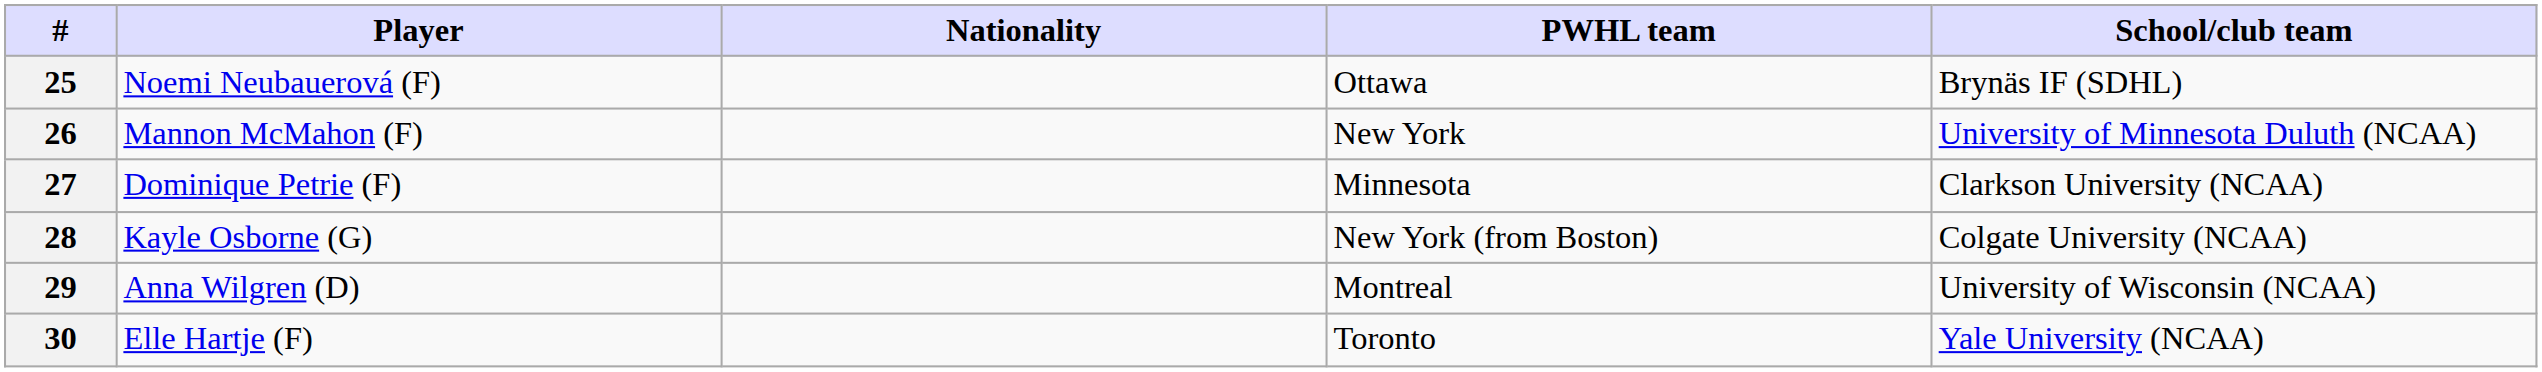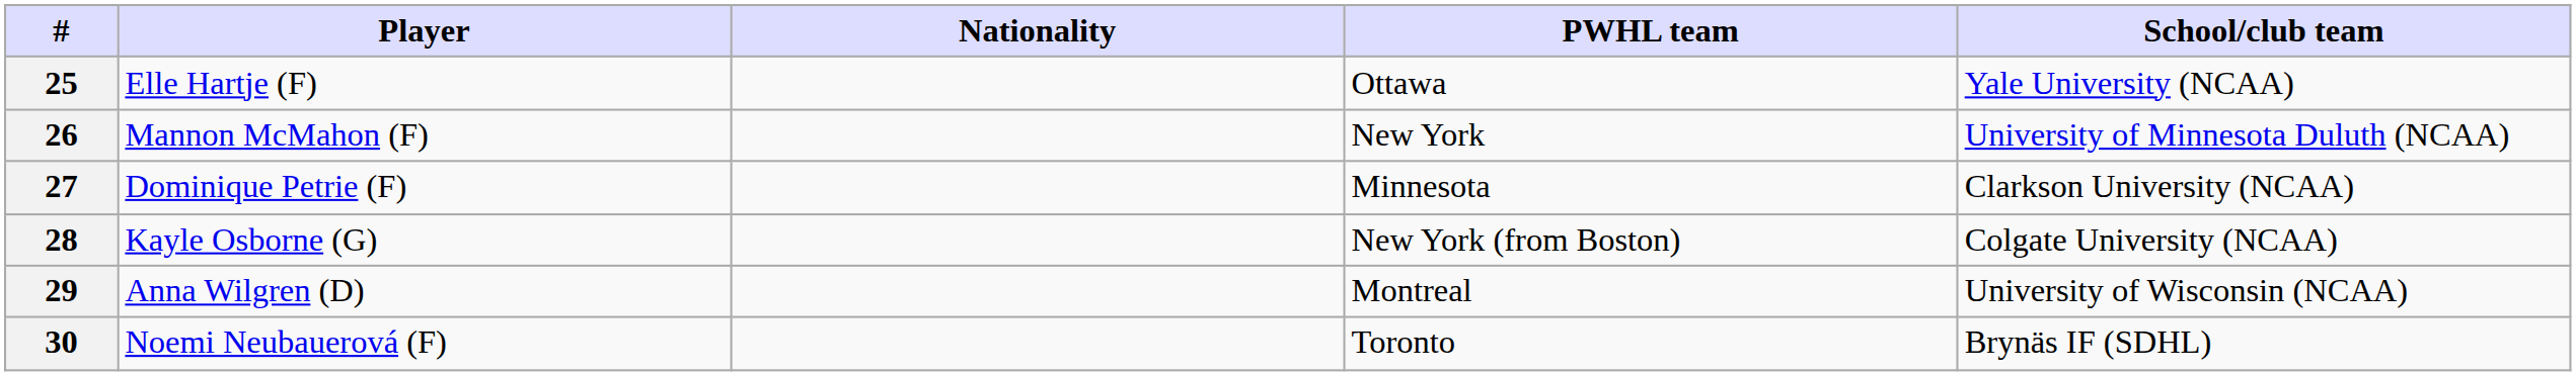 <table class="wikitable">
 <tr>
 <th style="background:#ddf; width:2.75%;">#</th>
 <th style="background:#ddf; width:15.0%;">Player</th>
 <th style="background:#ddf; width:15.0%;">Nationality</th>
 <th style="background:#ddf; width:15.0%;">PWHL team</th>
 <th style="background:#ddf; width:15.0%;">School/club team</th>
 </tr>
 <tr>
 <th>25</th>
-<td><a href='#'>Noemi Neubauerová</a> (F)</td>
+<td><a href='#'>Elle Hartje</a> (F)</td>
 <td></td>
 <td>Ottawa</td>
-<td>Brynäs IF (SDHL)</td>
+<td><a href='#'>Yale University</a> (NCAA)</td>
 </tr>
 <tr>
 <th>26</th>
 <td><a href='#'>Mannon McMahon</a> (F)</td>
 <td></td>
 <td>New York</td>
 <td><a href='#'>University of Minnesota Duluth</a> (NCAA)</td>
 </tr>
 <tr>
 <th>27</th>
 <td><a href='#'>Dominique Petrie</a> (F)</td>
 <td></td>
 <td>Minnesota</td>
 <td>Clarkson University (NCAA)</td>
 </tr>
 <tr>
 <th>28</th>
 <td><a href='#'>Kayle Osborne</a> (G)</td>
 <td></td>
 <td>New York (from Boston)</td>
 <td>Colgate University (NCAA)</td>
 </tr>
 <tr>
 <th>29</th>
 <td><a href='#'>Anna Wilgren</a> (D)</td>
 <td></td>
 <td>Montreal</td>
 <td>University of Wisconsin (NCAA)</td>
 </tr>
 <tr>
 <th>30</th>
-<td><a href='#'>Elle Hartje</a> (F)</td>
+<td><a href='#'>Noemi Neubauerová</a> (F)</td>
 <td></td>
 <td>Toronto</td>
-<td><a href='#'>Yale University</a> (NCAA)</td>
+<td>Brynäs IF (SDHL)</td>
 </tr>
 </table>
